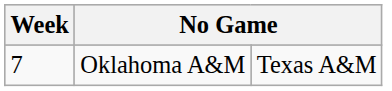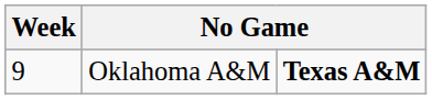 <table class="wikitable" style="font-size:95%">
 <tr>
 <th>Week</th>
 <th colspan="10">No Game</th>
 </tr>
 <tr>
-<td>7</td>
+<td>9</td>
 <td>Oklahoma A&M</td>
-<td>Texas A&M</td>
+<td><strong>Texas A&M</strong></td>
 </tr>
 </table>
